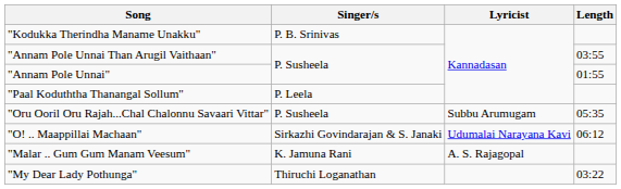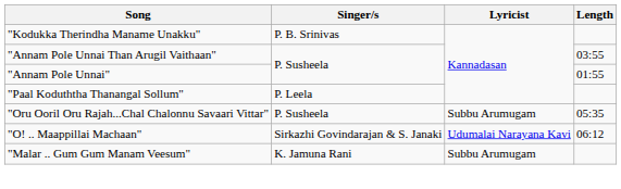 <table class="wikitable" style="font-size:95%;">
 <tr>
 <th>Song</th>
 <th>Singer/s</th>
 <th>Lyricist</th>
 <th>Length</th>
 </tr>
 <tr>
 <td>"Kodukka Therindha Maname Unakku"</td>
 <td>P. B. Srinivas</td>
 <td rowspan=4><a href='#'>Kannadasan</a></td>
 <td></td>
 </tr>
 <tr>
 <td>"Annam Pole Unnai Than Arugil Vaithaan"</td>
 <td rowspan=2>P. Susheela</td>
 <td>03:55</td>
 </tr>
 <tr>
 <td>"Annam Pole Unnai"<br></td>
 <td>01:55</td>
 </tr>
 <tr>
 <td>"Paal Koduththa Thanangal Sollum"</td>
 <td>P. Leela</td>
 <td></td>
 </tr>
 <tr>
 <td>"Oru Ooril Oru Rajah...Chal Chalonnu Savaari Vittar"</td>
 <td>P. Susheela</td>
 <td>Subbu Arumugam</td>
 <td>05:35</td>
 </tr>
 <tr>
 <td>"O! .. Maappillai Machaan"</td>
 <td>Sirkazhi Govindarajan & S. Janaki</td>
 <td><a href='#'>Udumalai Narayana Kavi</a></td>
 <td>06:12</td>
 </tr>
 <tr>
 <td>"Malar .. Gum Gum Manam Veesum"</td>
 <td>K. Jamuna Rani</td>
-<td>A. S. Rajagopal</td>
+<td>Subbu Arumugam</td>
 <td></td>
 </tr>
-<tr>
-<td>"My Dear Lady Pothunga"</td>
-<td>Thiruchi Loganathan</td>
-<td></td>
-<td>03:22</td>
-</tr>
 </table>
